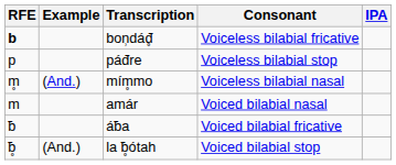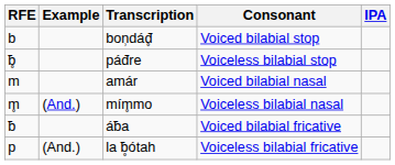 <table class="wikitable">
 <tr>
 <th scope="col">RFE</th>
 <th scope="col">Example</th>
 <th scope="col">Transcription</th>
 <th scope="col">Consonant</th>
 <th scope="col"><a href='#'>IPA</a></th>
 </tr>
 <tr>
-<td><strong>b</strong></td>
+<td>b</td>
 <td></td>
 <td>bon̹dáđ̥</td>
-<td><a href='#'>Voiceless bilabial fricative</a></td>
+<td><a href='#'>Voiced bilabial stop</a></td>
 <td></td>
 </tr>
 <tr>
-<td>p</td>
+<td>ƀ̥</td>
 <td></td>
 <td>páđre</td>
 <td><a href='#'>Voiceless bilabial stop</a></td>
+<td></td>
+</tr>
+<tr>
+<td>m</td>
+<td></td>
+<td>amár</td>
+<td><a href='#'>Voiced bilabial nasal</a></td>
 <td></td>
 </tr>
 <tr>
 <td>m̥</td>
 <td> (<a href='#'>And.</a>)</td>
 <td>mím̥mo</td>
 <td><a href='#'>Voiceless bilabial nasal</a></td>
 <td></td>
 </tr>
 <tr>
-<td>m</td>
-<td></td>
-<td>amár</td>
-<td><a href='#'>Voiced bilabial nasal</a></td>
-<td></td>
-</tr>
-<tr>
 <td>ƀ</td>
 <td></td>
 <td>áƀa</td>
 <td><a href='#'>Voiced bilabial fricative</a></td>
 <td></td>
 </tr>
 <tr>
-<td>ƀ̥</td>
+<td>p</td>
 <td> (And.)</td>
 <td>la ƀ̥ótah</td>
-<td><a href='#'>Voiced bilabial stop</a></td>
+<td><a href='#'>Voiceless bilabial fricative</a></td>
 <td></td>
 </tr>
 </table>
